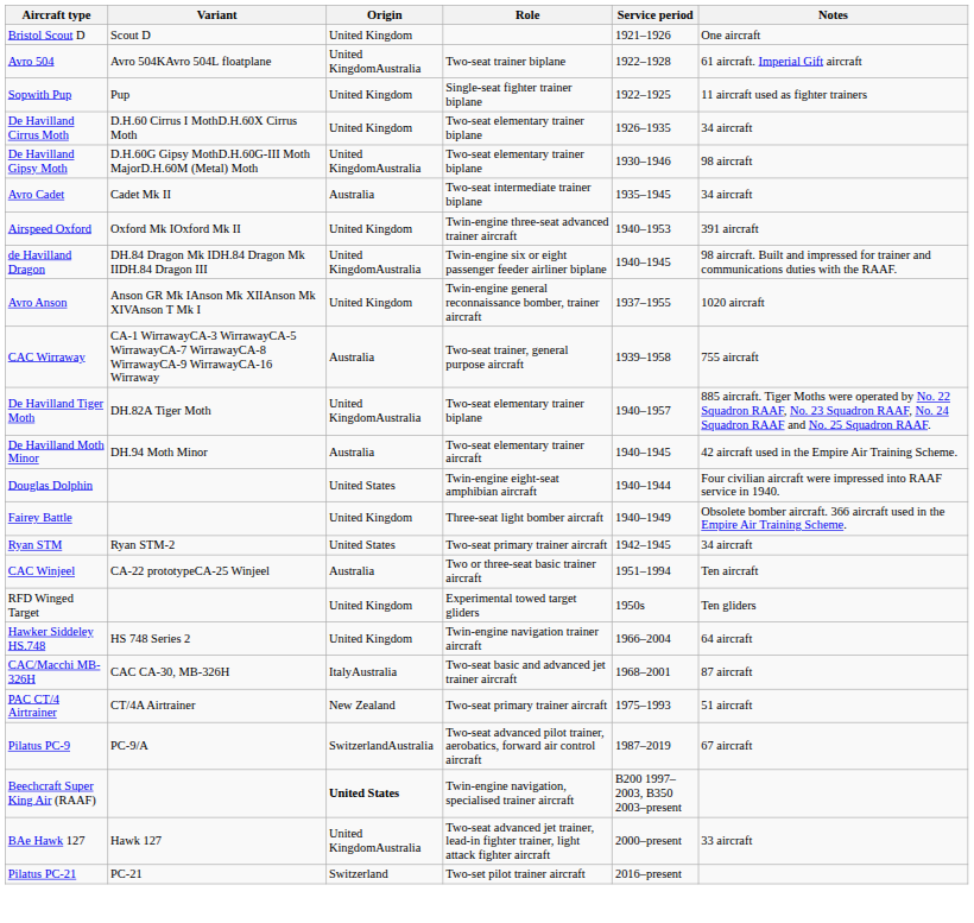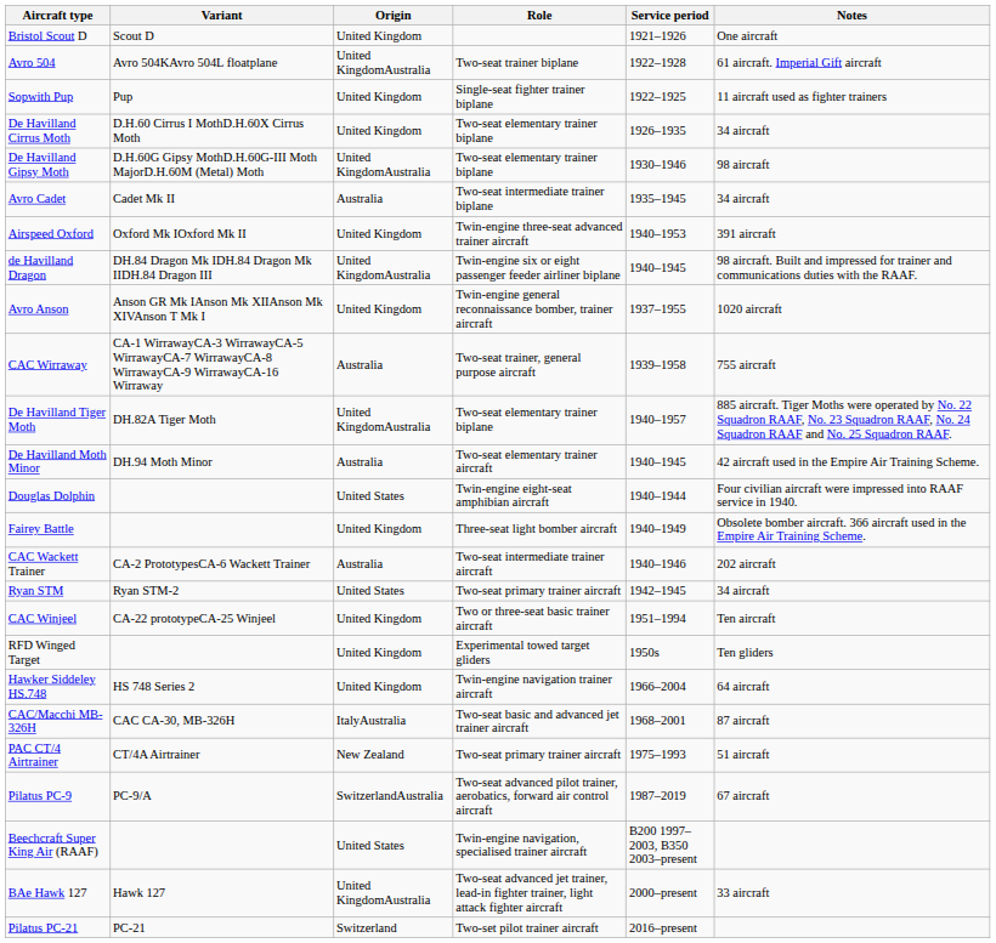 <table class="wikitable sortable">
 <tr>
 <th>Aircraft type</th>
 <th>Variant</th>
 <th>Origin</th>
 <th>Role</th>
 <th>Service period</th>
 <th>Notes</th>
 </tr>
 <tr>
 <td><a href='#'>Bristol Scout</a> D</td>
 <td>Scout D</td>
 <td>United Kingdom</td>
 <td></td>
 <td>1921–1926</td>
 <td>One aircraft</td>
 </tr>
 <tr>
 <td><a href='#'>Avro 504</a></td>
 <td>Avro 504KAvro 504L floatplane</td>
 <td>United KingdomAustralia</td>
 <td>Two-seat trainer biplane</td>
 <td>1922–1928</td>
 <td>61 aircraft. <a href='#'>Imperial Gift</a> aircraft</td>
 </tr>
 <tr>
 <td><a href='#'>Sopwith Pup</a></td>
 <td>Pup</td>
 <td>United Kingdom</td>
 <td>Single-seat fighter trainer biplane</td>
 <td>1922–1925</td>
 <td>11 aircraft used as fighter trainers</td>
 </tr>
 <tr>
 <td><a href='#'>De Havilland Cirrus Moth</a></td>
 <td>D.H.60 Cirrus I MothD.H.60X Cirrus Moth</td>
 <td>United Kingdom</td>
 <td>Two-seat elementary trainer biplane</td>
 <td>1926–1935</td>
 <td>34 aircraft</td>
 </tr>
 <tr>
 <td><a href='#'>De Havilland Gipsy Moth</a></td>
 <td>D.H.60G Gipsy MothD.H.60G-III Moth MajorD.H.60M (Metal) Moth</td>
 <td>United KingdomAustralia</td>
 <td>Two-seat elementary trainer biplane</td>
 <td>1930–1946</td>
 <td>98 aircraft</td>
 </tr>
 <tr>
 <td><a href='#'>Avro Cadet</a></td>
 <td>Cadet Mk II</td>
 <td>Australia</td>
 <td>Two-seat intermediate trainer biplane</td>
 <td>1935–1945</td>
 <td>34 aircraft</td>
 </tr>
 <tr>
 <td><a href='#'>Airspeed Oxford</a></td>
 <td>Oxford Mk IOxford Mk II</td>
 <td>United Kingdom</td>
 <td>Twin-engine three-seat advanced trainer aircraft</td>
 <td>1940–1953</td>
 <td>391 aircraft</td>
 </tr>
 <tr>
 <td><a href='#'>de Havilland Dragon</a></td>
 <td>DH.84 Dragon Mk IDH.84 Dragon Mk IIDH.84 Dragon III</td>
 <td>United KingdomAustralia</td>
 <td>Twin-engine six or eight passenger feeder airliner biplane</td>
 <td>1940–1945</td>
 <td>98 aircraft. Built and impressed for trainer and communications duties with the RAAF.</td>
 </tr>
 <tr>
 <td><a href='#'>Avro Anson</a></td>
 <td>Anson GR Mk IAnson Mk XIIAnson Mk XIVAnson T Mk I</td>
 <td>United Kingdom</td>
 <td>Twin-engine general reconnaissance bomber, trainer aircraft</td>
 <td>1937–1955</td>
 <td>1020 aircraft</td>
 </tr>
 <tr>
 <td><a href='#'>CAC Wirraway</a></td>
 <td>CA-1 WirrawayCA-3 WirrawayCA-5 WirrawayCA-7 WirrawayCA-8 WirrawayCA-9 WirrawayCA-16 Wirraway</td>
 <td>Australia</td>
 <td>Two-seat trainer, general purpose aircraft</td>
 <td>1939–1958</td>
 <td>755 aircraft</td>
 </tr>
 <tr>
 <td><a href='#'>De Havilland Tiger Moth</a></td>
 <td>DH.82A Tiger Moth</td>
 <td>United KingdomAustralia</td>
 <td>Two-seat elementary trainer biplane</td>
 <td>1940–1957</td>
 <td>885 aircraft. Tiger Moths were operated by <a href='#'>No. 22 Squadron RAAF</a>, <a href='#'>No. 23 Squadron RAAF</a>, <a href='#'>No. 24 Squadron RAAF</a> and <a href='#'>No. 25 Squadron RAAF</a>.</td>
 </tr>
 <tr>
 <td><a href='#'>De Havilland Moth Minor</a></td>
 <td>DH.94 Moth Minor</td>
 <td>Australia</td>
 <td>Two-seat elementary trainer aircraft</td>
 <td>1940–1945</td>
 <td>42 aircraft used in the Empire Air Training Scheme.</td>
 </tr>
 <tr>
 <td><a href='#'>Douglas Dolphin</a></td>
 <td></td>
 <td>United States</td>
 <td>Twin-engine eight-seat amphibian aircraft</td>
 <td>1940–1944</td>
 <td>Four civilian aircraft were impressed into RAAF service in 1940.</td>
 </tr>
 <tr>
 <td><a href='#'>Fairey Battle</a></td>
 <td></td>
 <td>United Kingdom</td>
 <td>Three-seat light bomber aircraft</td>
 <td>1940–1949</td>
 <td>Obsolete bomber aircraft. 366 aircraft used in the <a href='#'>Empire Air Training Scheme</a>.</td>
 </tr>
 <tr>
+<td><a href='#'>CAC Wackett</a> Trainer</td>
+<td>CA-2 PrototypesCA-6 Wackett Trainer</td>
+<td>Australia</td>
+<td>Two-seat intermediate trainer aircraft</td>
+<td>1940–1946</td>
+<td>202 aircraft</td>
+</tr>
+<tr>
 <td><a href='#'>Ryan STM</a></td>
 <td>Ryan STM-2</td>
 <td>United States</td>
 <td>Two-seat primary trainer aircraft</td>
 <td>1942–1945</td>
 <td>34 aircraft</td>
 </tr>
 <tr>
 <td><a href='#'>CAC Winjeel</a></td>
 <td>CA-22 prototypeCA-25 Winjeel</td>
-<td>Australia</td>
+<td>United Kingdom</td>
 <td>Two or three-seat basic trainer aircraft</td>
 <td>1951–1994</td>
 <td>Ten aircraft</td>
 </tr>
 <tr>
 <td>RFD Winged Target</td>
 <td></td>
 <td>United Kingdom</td>
 <td>Experimental towed target gliders</td>
 <td>1950s</td>
 <td>Ten gliders</td>
 </tr>
 <tr>
 <td><a href='#'>Hawker Siddeley HS.748</a></td>
 <td>HS 748 Series 2</td>
 <td>United Kingdom</td>
 <td>Twin-engine navigation trainer aircraft</td>
 <td>1966–2004</td>
 <td>64 aircraft</td>
 </tr>
 <tr>
 <td><a href='#'>CAC/Macchi MB-326H</a></td>
 <td>CAC CA-30, MB-326H</td>
 <td>ItalyAustralia</td>
 <td>Two-seat basic and advanced jet trainer aircraft</td>
 <td>1968–2001</td>
 <td>87 aircraft</td>
 </tr>
 <tr>
 <td><a href='#'>PAC CT/4 Airtrainer</a></td>
 <td>CT/4A Airtrainer</td>
 <td>New Zealand</td>
 <td>Two-seat primary trainer aircraft</td>
 <td>1975–1993</td>
 <td>51 aircraft</td>
 </tr>
 <tr>
 <td><a href='#'>Pilatus PC-9</a></td>
 <td>PC-9/A</td>
 <td>SwitzerlandAustralia</td>
 <td>Two-seat advanced pilot trainer, aerobatics, forward air control aircraft</td>
 <td>1987–2019</td>
 <td>67 aircraft</td>
 </tr>
 <tr>
 <td><a href='#'>Beechcraft Super King Air</a> (RAAF)</td>
 <td></td>
-<td><strong>United States</strong></td>
+<td>United States</td>
 <td>Twin-engine navigation, specialised trainer aircraft</td>
 <td>B200 1997–2003, B350 2003–present</td>
 <td></td>
 </tr>
 <tr>
 <td><a href='#'>BAe Hawk</a> 127</td>
 <td>Hawk 127</td>
 <td>United KingdomAustralia</td>
 <td>Two-seat advanced jet trainer, lead-in fighter trainer, light attack fighter aircraft</td>
 <td>2000–present</td>
 <td>33 aircraft</td>
 </tr>
 <tr>
 <td><a href='#'>Pilatus PC-21</a></td>
 <td>PC-21</td>
 <td>Switzerland</td>
 <td>Two-set pilot trainer aircraft</td>
 <td>2016–present</td>
 <td></td>
 </tr>
 </table>
